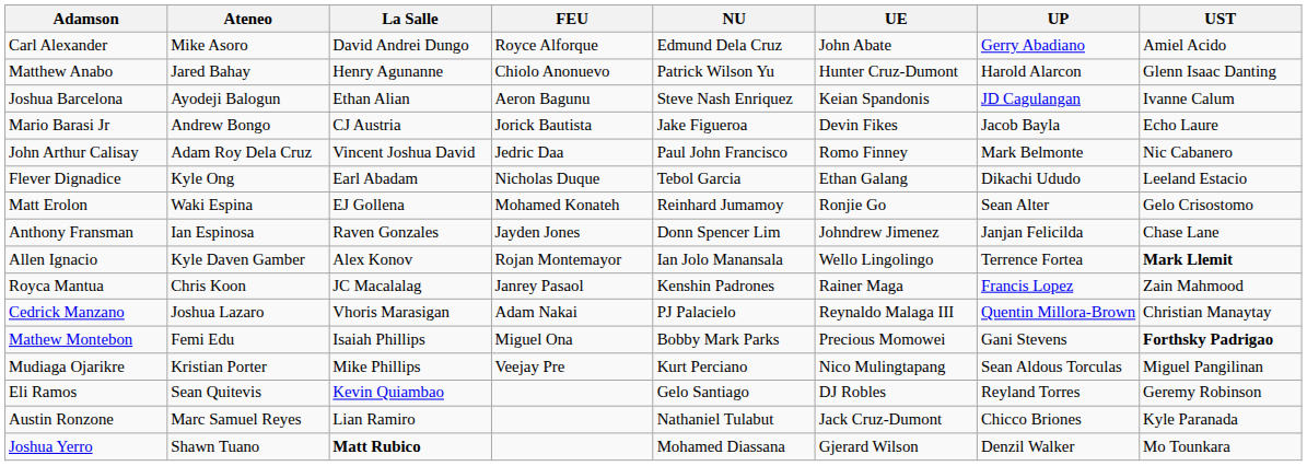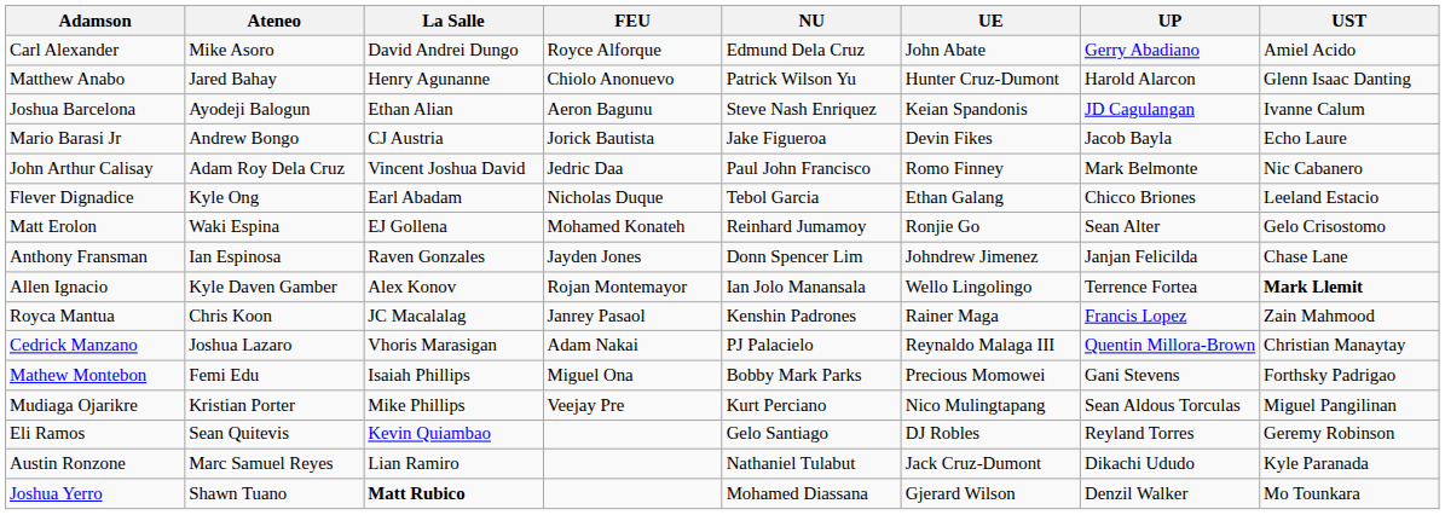 <table class="wikitable" style="font-size:90%;">
 <tr>
 <th width="12.5%">Adamson</th>
 <th width="12.5%">Ateneo</th>
 <th width="12.5%">La Salle</th>
 <th width="12.5%">FEU</th>
 <th width="12.5%">NU</th>
 <th width="12.5%">UE</th>
 <th width="12.5%">UP</th>
 <th width="12.5%">UST</th>
 </tr>
 <tr>
 <td> Carl Alexander</td>
 <td> Mike Asoro</td>
 <td> David Andrei Dungo</td>
 <td> Royce Alforque</td>
 <td> Edmund Dela Cruz</td>
 <td> John Abate</td>
 <td> <a href='#'>Gerry Abadiano</a></td>
 <td> Amiel Acido</td>
 </tr>
 <tr>
 <td> Matthew Anabo</td>
 <td> Jared Bahay</td>
 <td> Henry Agunanne</td>
 <td> Chiolo Anonuevo</td>
 <td> Patrick Wilson Yu</td>
 <td> Hunter Cruz-Dumont</td>
 <td> Harold Alarcon</td>
 <td> Glenn Isaac Danting</td>
 </tr>
 <tr>
 <td> Joshua Barcelona</td>
 <td> Ayodeji Balogun</td>
 <td> Ethan Alian</td>
 <td> Aeron Bagunu</td>
 <td> Steve Nash Enriquez</td>
 <td> Keian Spandonis</td>
 <td> <a href='#'>JD Cagulangan</a></td>
 <td> Ivanne Calum</td>
 </tr>
 <tr>
 <td> Mario Barasi Jr</td>
 <td> Andrew Bongo</td>
 <td> CJ Austria</td>
 <td> Jorick Bautista</td>
 <td> Jake Figueroa</td>
 <td> Devin Fikes</td>
 <td> Jacob Bayla</td>
 <td> Echo Laure</td>
 </tr>
 <tr>
 <td> John Arthur Calisay</td>
 <td> Adam Roy Dela Cruz</td>
 <td> Vincent Joshua David</td>
 <td> Jedric Daa</td>
 <td> Paul John Francisco</td>
 <td> Romo Finney</td>
 <td> Mark Belmonte</td>
 <td> Nic Cabanero</td>
 </tr>
 <tr>
 <td> Flever Dignadice</td>
 <td> Kyle Ong</td>
 <td> Earl Abadam</td>
 <td> Nicholas Duque</td>
 <td> Tebol Garcia</td>
 <td> Ethan Galang</td>
-<td> Dikachi Ududo</td>
+<td> Chicco Briones</td>
 <td> Leeland Estacio</td>
 </tr>
 <tr>
 <td> Matt Erolon</td>
 <td> Waki Espina</td>
 <td> EJ Gollena</td>
 <td> Mohamed Konateh</td>
 <td> Reinhard Jumamoy</td>
 <td> Ronjie Go</td>
 <td> Sean Alter</td>
 <td> Gelo Crisostomo</td>
 </tr>
 <tr>
 <td> Anthony Fransman</td>
 <td> Ian Espinosa</td>
 <td> Raven Gonzales</td>
 <td> Jayden Jones</td>
 <td> Donn Spencer Lim</td>
 <td> Johndrew Jimenez</td>
 <td> Janjan Felicilda</td>
 <td> Chase Lane</td>
 </tr>
 <tr>
 <td> Allen Ignacio</td>
 <td> Kyle Daven Gamber</td>
 <td> Alex Konov</td>
 <td> Rojan Montemayor</td>
 <td> Ian Jolo Manansala</td>
 <td> Wello Lingolingo</td>
 <td> Terrence Fortea</td>
 <td><strong> Mark Llemit</strong></td>
 </tr>
 <tr>
 <td> Royca Mantua</td>
 <td> Chris Koon</td>
 <td> JC Macalalag</td>
 <td> Janrey Pasaol</td>
 <td> Kenshin Padrones</td>
 <td> Rainer Maga</td>
 <td> <a href='#'>Francis Lopez</a></td>
 <td> Zain Mahmood</td>
 </tr>
 <tr>
 <td> <a href='#'>Cedrick Manzano</a></td>
 <td> Joshua Lazaro</td>
 <td> Vhoris Marasigan</td>
 <td> Adam Nakai</td>
 <td> PJ Palacielo</td>
 <td> Reynaldo Malaga III</td>
 <td> <a href='#'>Quentin Millora-Brown</a></td>
 <td> Christian Manaytay</td>
 </tr>
 <tr>
 <td> <a href='#'>Mathew Montebon</a></td>
 <td> Femi Edu</td>
 <td> Isaiah Phillips</td>
 <td> Miguel Ona</td>
 <td> Bobby Mark Parks</td>
 <td> Precious Momowei</td>
 <td> Gani Stevens</td>
-<td><strong> Forthsky Padrigao</strong></td>
+<td> Forthsky Padrigao</td>
 </tr>
 <tr>
 <td> Mudiaga Ojarikre</td>
 <td> Kristian Porter</td>
 <td> Mike Phillips</td>
 <td> Veejay Pre</td>
 <td> Kurt Perciano</td>
 <td> Nico Mulingtapang</td>
 <td> Sean Aldous Torculas</td>
 <td> Miguel Pangilinan</td>
 </tr>
 <tr>
 <td> Eli Ramos</td>
 <td> Sean Quitevis</td>
 <td> <a href='#'>Kevin Quiambao</a></td>
 <td></td>
 <td> Gelo Santiago</td>
 <td> DJ Robles</td>
 <td> Reyland Torres</td>
 <td> Geremy Robinson</td>
 </tr>
 <tr>
 <td> Austin Ronzone</td>
 <td> Marc Samuel Reyes</td>
 <td> Lian Ramiro</td>
 <td></td>
 <td> Nathaniel Tulabut</td>
 <td> Jack Cruz-Dumont</td>
-<td> Chicco Briones</td>
+<td> Dikachi Ududo</td>
 <td> Kyle Paranada</td>
 </tr>
 <tr>
 <td> <a href='#'>Joshua Yerro</a></td>
 <td> Shawn Tuano</td>
 <td><strong> Matt Rubico</strong></td>
 <td></td>
 <td> Mohamed Diassana</td>
 <td> Gjerard Wilson</td>
 <td> Denzil Walker</td>
 <td> Mo Tounkara</td>
 </tr>
 </table>
